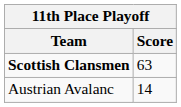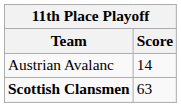 <table class="wikitable">
 <tr>
 <th colspan="2">11th Place Playoff</th>
 </tr>
 <tr>
 <th>Team</th>
 <th>Score</th>
 </tr>
 <tr>
+<td>Austrian Avalanc</td>
+<td>14</td>
+</tr>
+<tr>
 <td><strong>Scottish Clansmen</strong></td>
 <td>63</td>
 </tr>
-<tr>
-<td>Austrian Avalanc</td>
-<td>14</td>
-</tr>
 </table>
